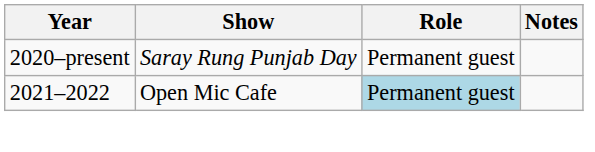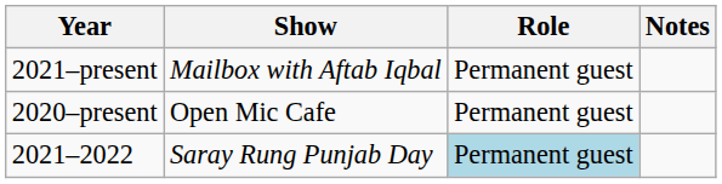 <table class="wikitable">
 <tr>
 <th>Year</th>
 <th>Show</th>
 <th>Role</th>
 <th>Notes</th>
 </tr>
 <tr>
+<td>2021–present</td>
+<td><em>Mailbox with Aftab Iqbal </em></td>
+<td>Permanent guest</td>
+<td></td>
+</tr>
+<tr>
 <td>2020–present</td>
-<td><em>Saray Rung Punjab Day</em></td>
+<td>Open Mic Cafe</td>
 <td>Permanent guest</td>
 <td></td>
 </tr>
 <tr>
 <td>2021–2022</td>
-<td>Open Mic Cafe</td>
+<td><em>Saray Rung Punjab Day</em></td>
 <td style="background: lightblue;">Permanent guest</td>
 <td></td>
 </tr>
 </table>
